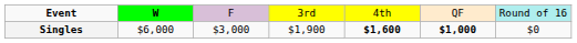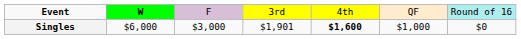 <table class=wikitable style=font-size:95%;text-align:center>
 <tr>
 <td style="width:130px"><strong>Event</strong></td>
 <td style="width:85px; background:lime"><strong>W</strong></td>
 <td style="width:85px; background:thistle">F</td>
 <td style="width:85px; background:#ffff00">3rd</td>
 <td style="width:85px; background:#ffff00">4th</td>
 <td style="width:85px; background:#ffebcd">QF</td>
 <td style="width:85px; background:#afeeee">Round of 16</td>
 </tr>
 <tr>
 <th style=background:#f3f3f3>Singles </th>
 <td>$6,000</td>
 <td>$3,000</td>
-<td>$1,900</td>
+<td>$1,901</td>
 <td><strong>$1,600</strong></td>
-<td><strong>$1,000</strong></td>
+<td>$1,000</td>
 <td>$0</td>
 </tr>
 </table>
